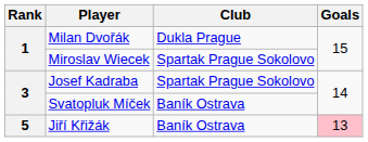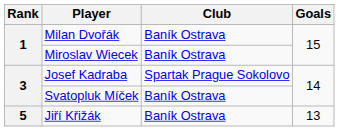 <table class="wikitable" style="text-align:center">
 <tr>
 <th>Rank</th>
 <th>Player</th>
 <th>Club</th>
 <th>Goals</th>
 </tr>
 <tr>
 <th rowspan="2">1</th>
 <td align="left"> <a href='#'>Milan Dvořák</a></td>
-<td align="left"><a href='#'>Dukla Prague</a></td>
+<td align="left"><a href='#'>Baník Ostrava</a></td>
 <td rowspan="2">15</td>
 </tr>
 <tr>
 <td align="left"> <a href='#'>Miroslav Wiecek</a></td>
-<td align="left"><a href='#'>Spartak Prague Sokolovo</a></td>
+<td align="left"><a href='#'>Baník Ostrava</a></td>
 </tr>
 <tr>
 <th rowspan="2">3</th>
 <td align="left"> <a href='#'>Josef Kadraba</a></td>
 <td align="left"><a href='#'>Spartak Prague Sokolovo</a></td>
 <td rowspan="2">14</td>
 </tr>
 <tr>
 <td align="left"> <a href='#'>Svatopluk Míček</a></td>
 <td align="left"><a href='#'>Baník Ostrava</a></td>
 </tr>
 <tr>
 <th>5</th>
 <td align="left"> <a href='#'>Jiří Křižák</a></td>
 <td align="left"><a href='#'>Baník Ostrava</a></td>
-<td style="background: pink;">13</td>
+<td>13</td>
 </tr>
 </table>
